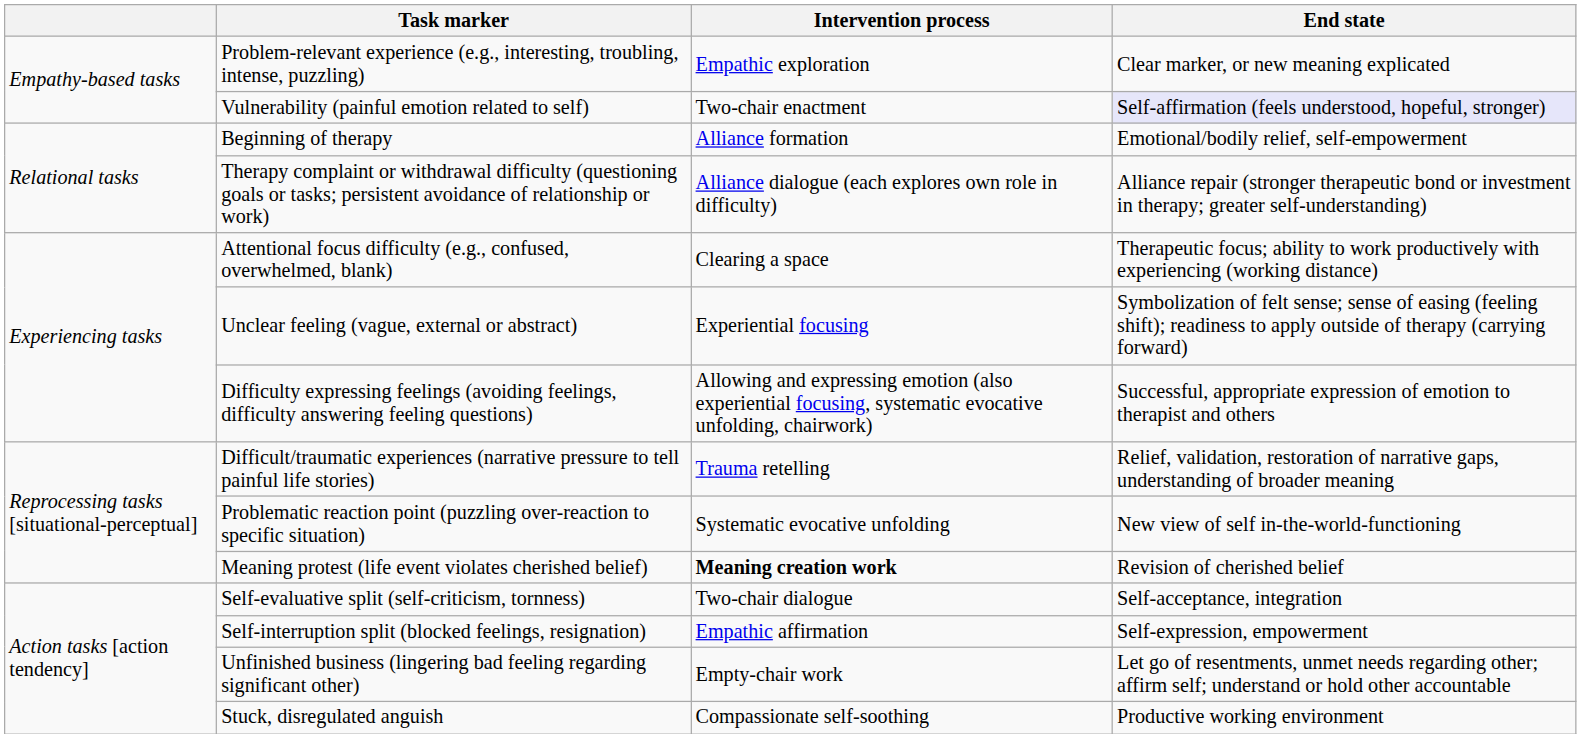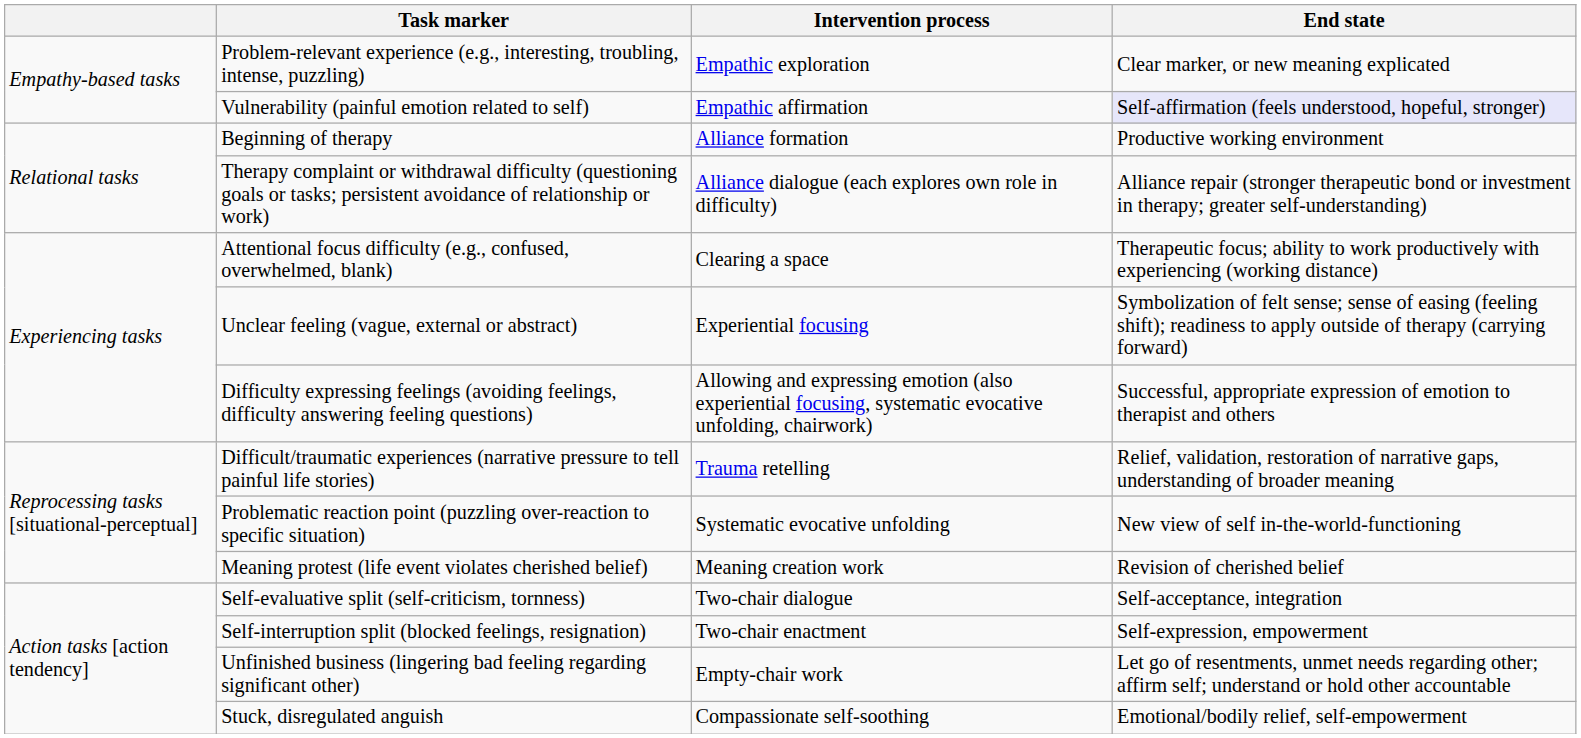 <table class="wikitable">
 <tr>
 <th></th>
 <th>Task marker</th>
 <th>Intervention process</th>
 <th>End state</th>
 </tr>
 <tr>
 <td rowspan="2"><em>Empathy-based tasks</em></td>
 <td>Problem-relevant experience (e.g., interesting, troubling, intense, puzzling)</td>
 <td><a href='#'>Empathic</a> exploration</td>
 <td>Clear marker, or new meaning explicated</td>
 </tr>
 <tr>
 <td>Vulnerability (painful emotion related to self)</td>
-<td>Two-chair enactment</td>
+<td><a href='#'>Empathic</a> affirmation</td>
 <td style="background: lavender;">Self-affirmation (feels understood, hopeful, stronger)</td>
 </tr>
 <tr>
 <td rowspan="2"><em>Relational tasks</em></td>
 <td>Beginning of therapy</td>
 <td><a href='#'>Alliance</a> formation</td>
-<td>Emotional/bodily relief, self-empowerment</td>
+<td>Productive working environment</td>
 </tr>
 <tr>
 <td>Therapy complaint or withdrawal difficulty (questioning goals or tasks; persistent avoidance of relationship or work)</td>
 <td><a href='#'>Alliance</a> dialogue (each explores own role in difficulty)</td>
 <td>Alliance repair (stronger therapeutic bond or investment in therapy; greater self-understanding)</td>
 </tr>
 <tr>
 <td rowspan="3"><em>Experiencing tasks</em></td>
 <td>Attentional focus difficulty (e.g., confused, overwhelmed, blank)</td>
 <td>Clearing a space</td>
 <td>Therapeutic focus; ability to work productively with experiencing (working distance)</td>
 </tr>
 <tr>
 <td>Unclear feeling (vague, external or abstract)</td>
 <td>Experiential <a href='#'>focusing</a></td>
 <td>Symbolization of felt sense; sense of easing (feeling shift); readiness to apply outside of therapy (carrying forward)</td>
 </tr>
 <tr>
 <td>Difficulty expressing feelings (avoiding feelings, difficulty answering feeling questions)</td>
 <td>Allowing and expressing emotion (also experiential <a href='#'>focusing</a>, systematic evocative unfolding, chairwork)</td>
 <td>Successful, appropriate expression of emotion to therapist and others</td>
 </tr>
 <tr>
 <td rowspan="3"><em>Reprocessing tasks</em> [situational-perceptual]</td>
 <td>Difficult/traumatic experiences (narrative pressure to tell painful life stories)</td>
 <td><a href='#'>Trauma</a> retelling</td>
 <td>Relief, validation, restoration of narrative gaps, understanding of broader meaning</td>
 </tr>
 <tr>
 <td>Problematic reaction point (puzzling over-reaction to specific situation)</td>
 <td>Systematic evocative unfolding</td>
 <td>New view of self in-the-world-functioning</td>
 </tr>
 <tr>
 <td>Meaning protest (life event violates cherished belief)</td>
-<td><strong>Meaning creation work</strong></td>
+<td>Meaning creation work</td>
 <td>Revision of cherished belief</td>
 </tr>
 <tr>
 <td rowspan="4"><em>Action tasks</em> [action tendency]</td>
 <td>Self-evaluative split (self-criticism, tornness)</td>
 <td>Two-chair dialogue</td>
 <td>Self-acceptance, integration</td>
 </tr>
 <tr>
 <td>Self-interruption split (blocked feelings, resignation)</td>
-<td><a href='#'>Empathic</a> affirmation</td>
+<td>Two-chair enactment</td>
 <td>Self-expression, empowerment</td>
 </tr>
 <tr>
 <td>Unfinished business (lingering bad feeling regarding significant other)</td>
 <td>Empty-chair work</td>
 <td>Let go of resentments, unmet needs regarding other; affirm self; understand or hold other accountable</td>
 </tr>
 <tr>
 <td>Stuck, disregulated anguish</td>
 <td>Compassionate self-soothing</td>
-<td>Productive working environment</td>
+<td>Emotional/bodily relief, self-empowerment</td>
 </tr>
 </table>
